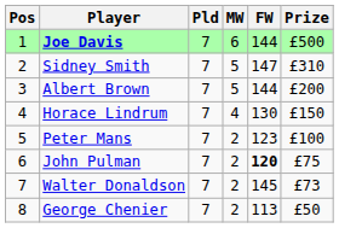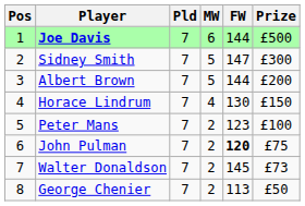 <table class="wikitable" style="text-align: center;">
 <tr>
 <th>Pos</th>
 <th>Player</th>
 <th>Pld</th>
 <th>MW</th>
 <th>FW</th>
 <th>Prize</th>
 </tr>
 <tr style="background:#aaffaa;">
 <td>1</td>
 <td style="text-align:left;"> <strong><a href='#'>Joe Davis</a></strong></td>
 <td>7</td>
 <td>6</td>
 <td>144</td>
 <td>£500</td>
 </tr>
 <tr>
 <td>2</td>
 <td style="text-align:left;"> <a href='#'>Sidney Smith</a></td>
 <td>7</td>
 <td>5</td>
 <td>147</td>
-<td>£310</td>
+<td>£300</td>
 </tr>
 <tr>
 <td>3</td>
 <td style="text-align:left;"> <a href='#'>Albert Brown</a></td>
 <td>7</td>
 <td>5</td>
 <td>144</td>
 <td>£200</td>
 </tr>
 <tr>
 <td>4</td>
 <td style="text-align:left;"> <a href='#'>Horace Lindrum</a></td>
 <td>7</td>
 <td>4</td>
 <td>130</td>
 <td>£150</td>
 </tr>
 <tr>
 <td>5</td>
 <td style="text-align:left;"> <a href='#'>Peter Mans</a></td>
 <td>7</td>
 <td>2</td>
 <td>123</td>
 <td>£100</td>
 </tr>
 <tr>
 <td>6</td>
 <td style="text-align:left;"> <a href='#'>John Pulman</a></td>
 <td>7</td>
 <td>2</td>
 <td><strong>120</strong></td>
 <td>£75</td>
 </tr>
 <tr>
 <td>7</td>
 <td style="text-align:left;"> <a href='#'>Walter Donaldson</a></td>
 <td>7</td>
 <td>2</td>
 <td>145</td>
 <td>£73</td>
 </tr>
 <tr>
 <td>8</td>
 <td style="text-align:left;"> <a href='#'>George Chenier</a></td>
 <td>7</td>
 <td>2</td>
 <td>113</td>
 <td>£50</td>
 </tr>
 </table>
